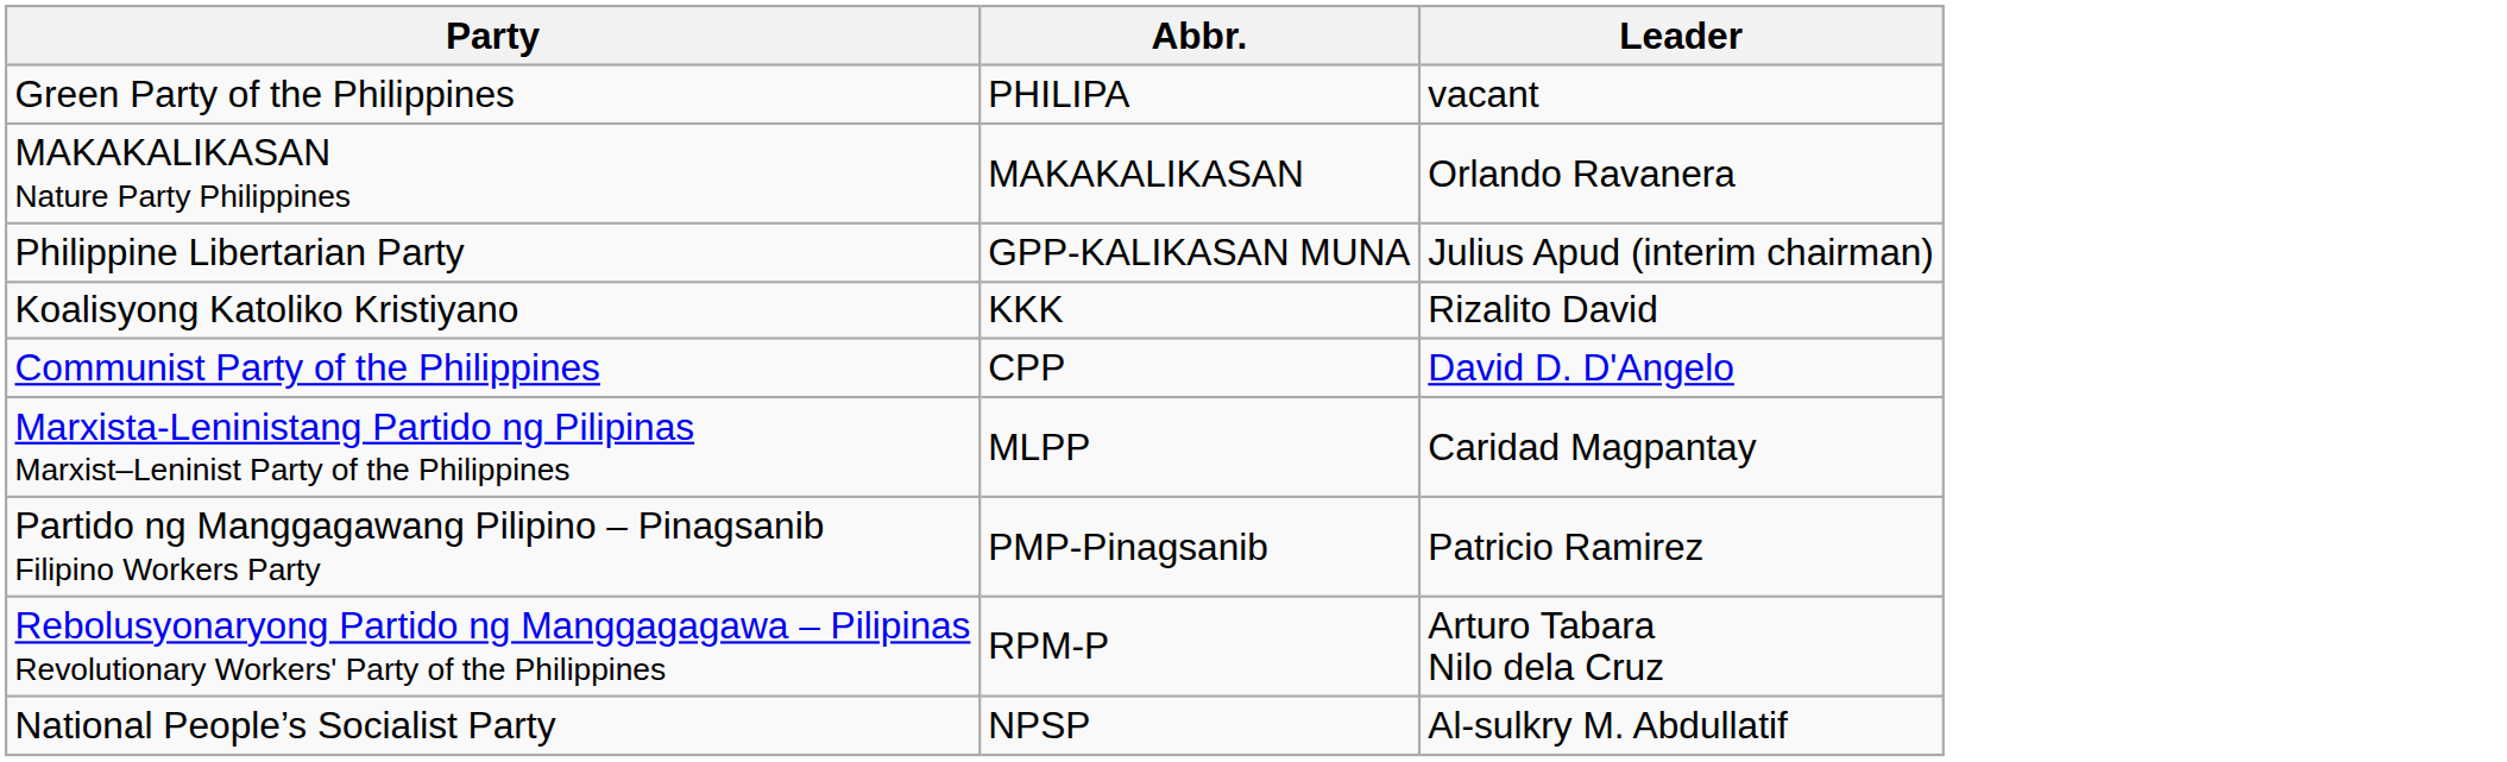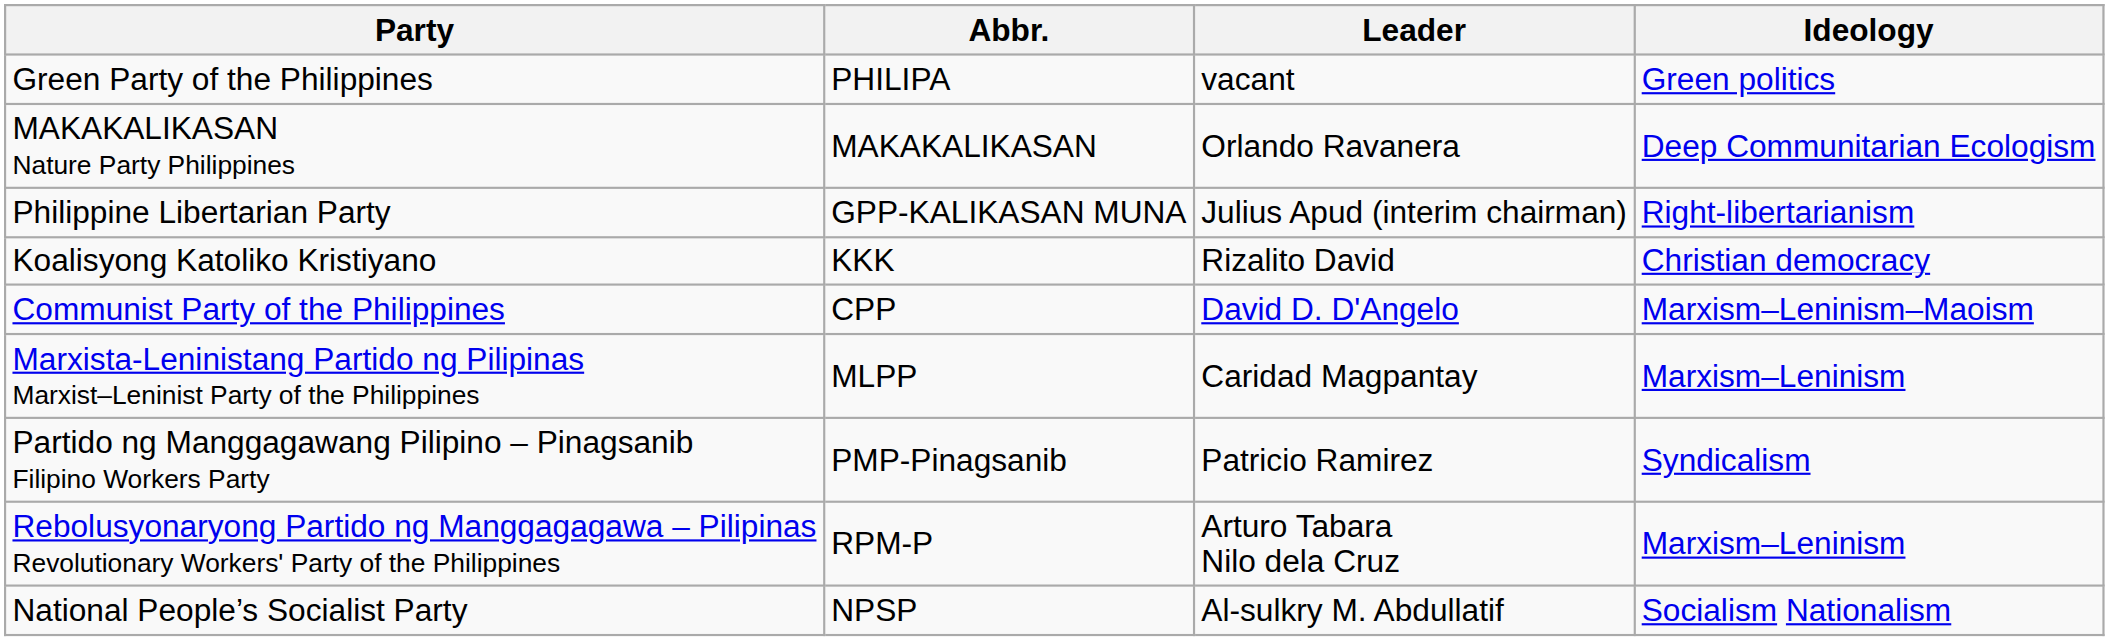 <table class="wikitable sortable" style="font-size:92%;">
 <tr bgcolor="#cccccc">
 <th>Party</th>
 <th class="unsortable">Abbr.</th>
 <th>Leader</th>
+<th>Ideology</th>
 </tr>
 <tr>
 <td>Green Party of the Philippines</td>
 <td>PHILIPA</td>
 <td>vacant</td>
+<td><a href='#'>Green politics</a></td>
 </tr>
 <tr>
 <td>MAKAKALIKASAN<br><small>Nature Party Philippines</small></td>
 <td>MAKAKALIKASAN</td>
 <td>Orlando Ravanera</td>
+<td><a href='#'>Deep Communitarian Ecologism</a></td>
 </tr>
 <tr>
 <td>Philippine Libertarian Party</td>
 <td>GPP-KALIKASAN MUNA</td>
 <td>Julius Apud (interim chairman)</td>
+<td><a href='#'>Right-libertarianism</a></td>
 </tr>
 <tr>
 <td>Koalisyong Katoliko Kristiyano</td>
 <td>KKK</td>
 <td>Rizalito David</td>
+<td><a href='#'>Christian democracy</a></td>
 </tr>
 <tr>
 <td><a href='#'>Communist Party of the Philippines</a></td>
 <td>CPP</td>
 <td><a href='#'>David D. D'Angelo</a></td>
+<td><a href='#'>Marxism–Leninism–Maoism</a></td>
 </tr>
 <tr>
 <td><a href='#'>Marxista-Leninistang Partido ng Pilipinas</a><br><small>Marxist–Leninist Party of the Philippines</small></td>
 <td>MLPP</td>
 <td>Caridad Magpantay</td>
+<td><a href='#'>Marxism–Leninism</a></td>
 </tr>
 <tr>
 <td>Partido ng Manggagawang Pilipino – Pinagsanib<br><small>Filipino Workers Party</small></td>
 <td>PMP-Pinagsanib</td>
 <td>Patricio Ramirez</td>
+<td><a href='#'>Syndicalism</a></td>
 </tr>
 <tr>
 <td><a href='#'>Rebolusyonaryong Partido ng Manggagagawa – Pilipinas</a><br><small>Revolutionary Workers' Party of the Philippines</small></td>
 <td>RPM-P</td>
 <td>Arturo Tabara<br>Nilo dela Cruz</td>
+<td><a href='#'>Marxism–Leninism</a></td>
 </tr>
 <tr>
 <td>National People’s Socialist Party</td>
 <td>NPSP</td>
 <td>Al-sulkry M. Abdullatif</td>
+<td><a href='#'>Socialism</a> <a href='#'>Nationalism</a></td>
 </tr>
 </table>
